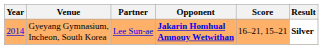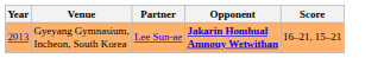 <table class="sortable wikitable" style="font-size: 90%;">
 <tr>
 <th>Year</th>
 <th>Venue</th>
 <th>Partner</th>
 <th>Opponent</th>
 <th>Score</th>
-<th>Result</th>
 </tr>
 <tr style="background:#FFB069">
-<td align="center"><a href='#'>2014</a></td>
+<td align="center"><a href='#'>2013</a></td>
 <td align="left">Gyeyang Gymnasium,<br>Incheon, South Korea</td>
 <td align="left">  <a href='#'>Lee Sun-ae</a></td>
 <td align="left"><strong> <a href='#'>Jakarin Homhual</a><br> <a href='#'>Amnouy Wetwithan</a></strong></td>
 <td align="left">16–21, 15–21</td>
-<td style="text-align:left; background:white"> <strong>Silver</strong></td>
 </tr>
 </table>
